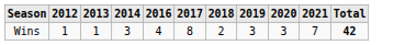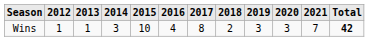 <table class="wikitable sortable">
 <tr bgcolor=e9e9e9>
 <td><strong>Season</strong></td>
 <td><strong>2012</strong></td>
 <td><strong>2013</strong></td>
 <td><strong>2014</strong></td>
+<td><strong>2015</strong></td>
 <td><strong>2016</strong></td>
 <td><strong>2017</strong></td>
 <td><strong>2018</strong></td>
 <td><strong>2019</strong></td>
 <td><strong>2020</strong></td>
 <td><strong>2021</strong></td>
 <td><strong>Total</strong></td>
 </tr>
 <tr align=center>
 <td>Wins</td>
 <td>1</td>
 <td>1</td>
 <td>3</td>
+<td>10</td>
 <td>4</td>
 <td>8</td>
 <td>2</td>
 <td>3</td>
 <td>3</td>
 <td>7</td>
 <td><strong>42</strong></td>
 </tr>
 </table>
